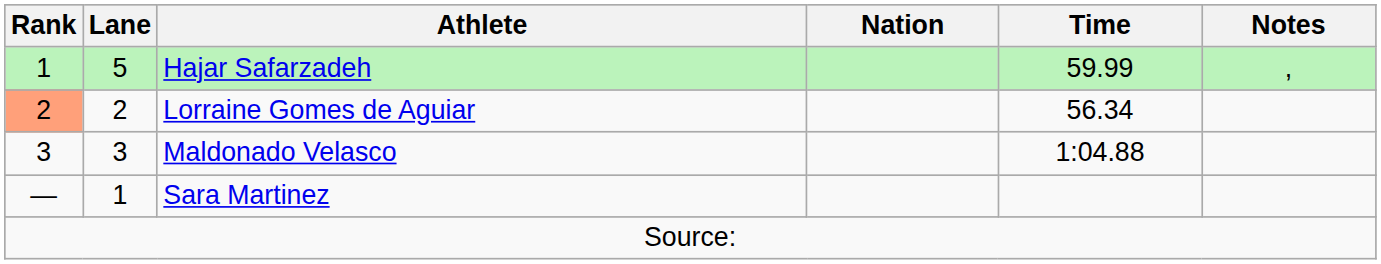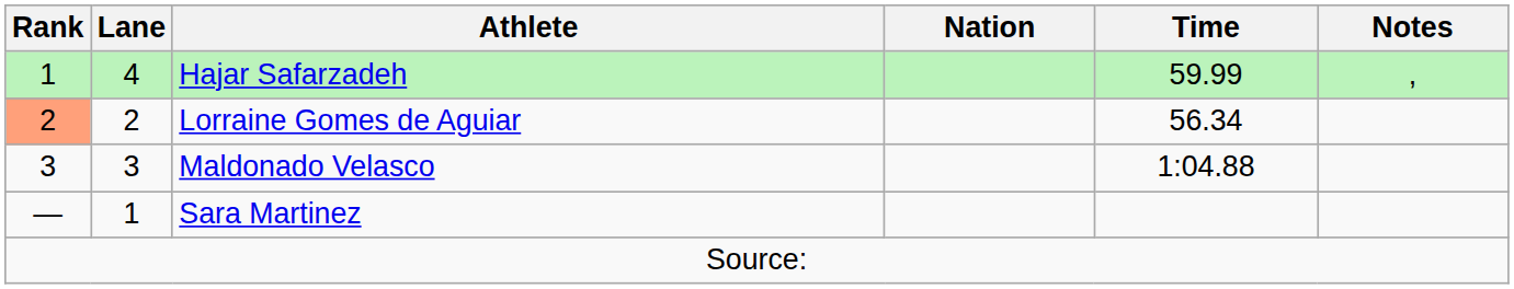 <table class="wikitable sortable" style="text-align:center;width: 65%;">
 <tr>
 <th scope="col" style="width: 10px;">Rank</th>
 <th scope="col" style="width: 10px;">Lane</th>
 <th scope="col">Athlete</th>
 <th scope="col">Nation</th>
 <th scope="col">Time</th>
 <th scope="col">Notes</th>
 </tr>
 <tr bgcolor=bbf3bb>
 <td>1</td>
-<td>5</td>
+<td>4</td>
 <td align=left><a href='#'>Hajar Safarzadeh</a></td>
 <td align=left></td>
 <td>59.99</td>
 <td>, </td>
 </tr>
 <tr>
 <td style="background: lightsalmon;">2</td>
 <td>2</td>
 <td align=left><a href='#'>Lorraine Gomes de Aguiar</a><br></td>
 <td align=left></td>
 <td>56.34</td>
 <td></td>
 </tr>
 <tr>
 <td>3</td>
 <td>3</td>
 <td align=left><a href='#'>Maldonado Velasco</a><br></td>
 <td align=left></td>
 <td>1:04.88</td>
 <td></td>
 </tr>
 <tr>
 <td>—</td>
 <td>1</td>
 <td align=left><a href='#'>Sara Martinez</a><br></td>
 <td align=left></td>
 <td></td>
 <td></td>
 </tr>
 <tr class="sortbottom">
 <td colspan="6">Source:</td>
 </tr>
 </table>
